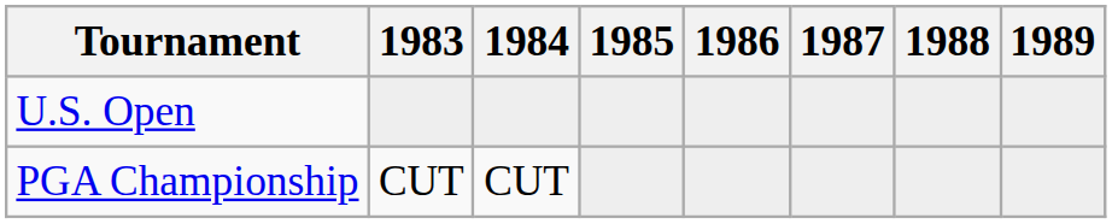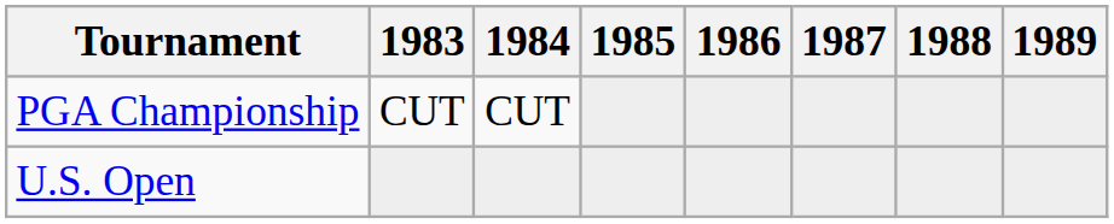 <table class="wikitable" style="font-size:95%;text-align:center;">
 <tr>
 <th>Tournament</th>
 <th>1983</th>
 <th>1984</th>
 <th>1985</th>
 <th>1986</th>
 <th>1987</th>
 <th>1988</th>
 <th>1989</th>
 </tr>
 <tr>
+<td align=left><a href='#'>PGA Championship</a></td>
+<td>CUT</td>
+<td>CUT</td>
+<td style="background:#eeeeee;"></td>
+<td style="background:#eeeeee;"></td>
+<td style="background:#eeeeee;"></td>
+<td style="background:#eeeeee;"></td>
+<td style="background:#eeeeee;"></td>
+</tr>
+<tr>
 <td align=left><a href='#'>U.S. Open</a></td>
 <td style="background:#eeeeee;"></td>
 <td style="background:#eeeeee;"></td>
 <td style="background:#eeeeee;"></td>
 <td style="background:#eeeeee;"></td>
 <td style="background:#eeeeee;"></td>
 <td style="background:#eeeeee;"></td>
 <td style="background:#eeeeee;"></td>
 </tr>
-<tr>
-<td align=left><a href='#'>PGA Championship</a></td>
-<td>CUT</td>
-<td>CUT</td>
-<td style="background:#eeeeee;"></td>
-<td style="background:#eeeeee;"></td>
-<td style="background:#eeeeee;"></td>
-<td style="background:#eeeeee;"></td>
-<td style="background:#eeeeee;"></td>
-</tr>
 </table>
